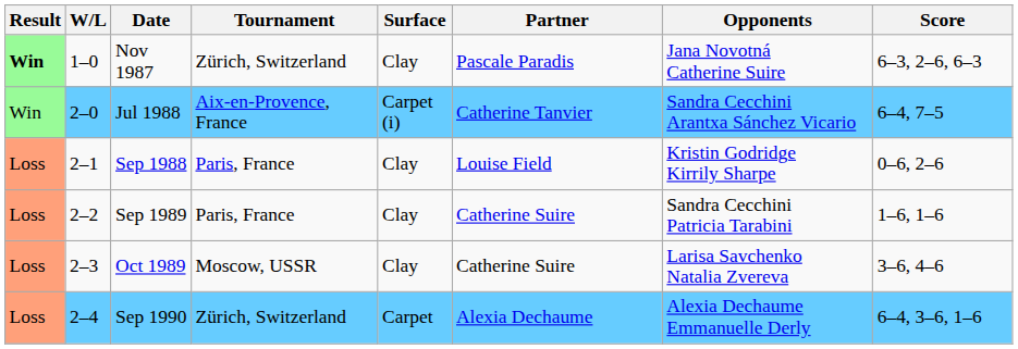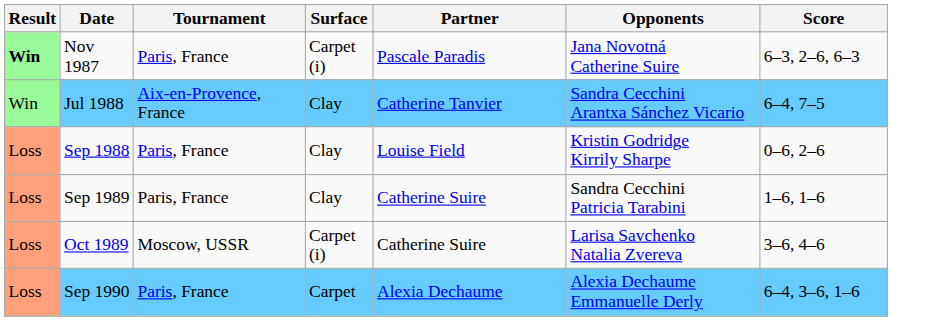 <table class="sortable wikitable">
 <tr>
 <th>Result</th>
-<th style="width:30px" class="unsortable">W/L</th>
 <th style="width:60px">Date</th>
 <th style="width:150px">Tournament</th>
 <th style="width:55px">Surface</th>
 <th style="width:170px">Partner</th>
 <th style="width:170px">Opponents</th>
 <th style="width:110px" class="unsortable">Score</th>
 </tr>
 <tr>
 <td style="background:#98fb98;"><strong>Win</strong></td>
-<td>1–0</td>
 <td>Nov 1987</td>
-<td>Zürich, Switzerland</td>
-<td>Clay</td>
+<td><a href='#'>Paris</a>, France</td>
+<td>Carpet (i)</td>
 <td> <a href='#'>Pascale Paradis</a></td>
 <td> <a href='#'>Jana Novotná</a> <br>  <a href='#'>Catherine Suire</a></td>
 <td>6–3, 2–6, 6–3</td>
 </tr>
 <tr bgcolor="66CCFF">
 <td style="background:#98fb98;">Win</td>
-<td>2–0</td>
 <td>Jul 1988</td>
 <td><a href='#'>Aix-en-Provence</a>, France</td>
-<td>Carpet (i)</td>
+<td>Clay</td>
 <td> <a href='#'>Catherine Tanvier</a></td>
 <td> <a href='#'>Sandra Cecchini</a> <br>  <a href='#'>Arantxa Sánchez Vicario</a></td>
 <td>6–4, 7–5</td>
 </tr>
 <tr>
 <td style="background:#ffa07a;">Loss</td>
-<td>2–1</td>
 <td><a href='#'>Sep 1988</a></td>
 <td><a href='#'>Paris</a>, France</td>
 <td>Clay</td>
 <td> <a href='#'>Louise Field</a></td>
 <td> <a href='#'>Kristin Godridge</a> <br>  <a href='#'>Kirrily Sharpe</a></td>
 <td>0–6, 2–6</td>
 </tr>
 <tr>
 <td style="background:#ffa07a;">Loss</td>
-<td>2–2</td>
 <td>Sep 1989</td>
 <td>Paris, France</td>
 <td>Clay</td>
 <td> <a href='#'>Catherine Suire</a></td>
 <td> Sandra Cecchini <br>  <a href='#'>Patricia Tarabini</a></td>
 <td>1–6, 1–6</td>
 </tr>
 <tr>
 <td style="background:#ffa07a;">Loss</td>
-<td>2–3</td>
 <td><a href='#'>Oct 1989</a></td>
 <td>Moscow, USSR</td>
-<td>Clay</td>
+<td>Carpet (i)</td>
 <td> Catherine Suire</td>
 <td> <a href='#'>Larisa Savchenko</a> <br>  <a href='#'>Natalia Zvereva</a></td>
 <td>3–6, 4–6</td>
 </tr>
 <tr bgcolor="66CCFF">
 <td style="background:#ffa07a;">Loss</td>
-<td>2–4</td>
 <td>Sep 1990</td>
-<td>Zürich, Switzerland</td>
+<td><a href='#'>Paris</a>, France</td>
 <td>Carpet</td>
 <td> <a href='#'>Alexia Dechaume</a></td>
 <td> <a href='#'>Alexia Dechaume</a> <br>  <a href='#'>Emmanuelle Derly</a></td>
 <td>6–4, 3–6, 1–6</td>
 </tr>
 </table>
